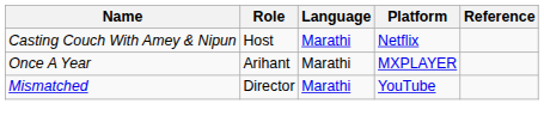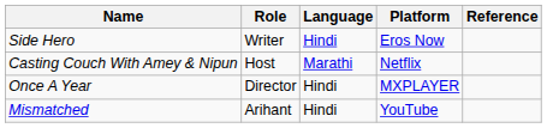 <table class="wikitable sortable">
 <tr>
 <th>Name</th>
 <th>Role</th>
 <th>Language</th>
 <th>Platform</th>
 <th>Reference</th>
+</tr>
+<tr>
+<td><em>Side Hero</em></td>
+<td>Writer</td>
+<td><a href='#'>Hindi</a></td>
+<td><a href='#'>Eros Now</a></td>
+<td></td>
 </tr>
 <tr>
 <td><em>Casting Couch With Amey & Nipun</em></td>
 <td>Host</td>
 <td><a href='#'>Marathi</a></td>
 <td><a href='#'>Netflix</a></td>
 <td></td>
 </tr>
 <tr>
 <td><em>Once A Year</em></td>
-<td>Arihant</td>
-<td>Marathi</td>
+<td>Director</td>
+<td>Hindi</td>
 <td><a href='#'>MXPLAYER</a></td>
 <td></td>
 </tr>
 <tr>
 <td><em><a href='#'>Mismatched</a></em></td>
-<td>Director</td>
-<td><a href='#'>Marathi</a></td>
+<td>Arihant</td>
+<td>Hindi</td>
 <td><a href='#'>YouTube</a></td>
 <td></td>
 </tr>
 </table>
